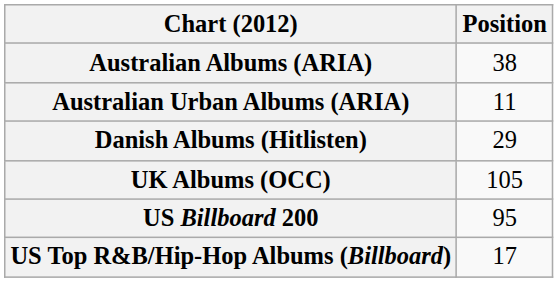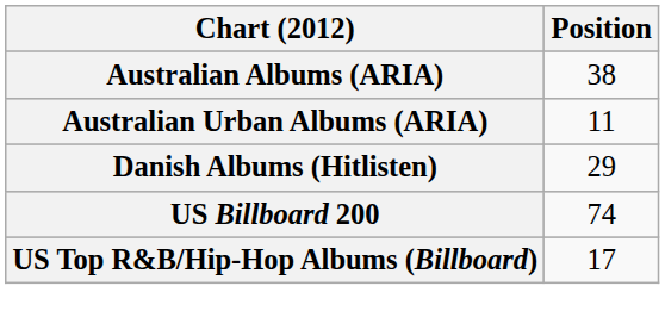 <table class="wikitable sortable plainrowheaders" style="text-align:center">
 <tr>
 <th scope="col">Chart (2012)</th>
 <th scope="col">Position</th>
 </tr>
 <tr>
 <th scope="row">Australian Albums (ARIA)</th>
 <td>38</td>
 </tr>
 <tr>
 <th scope="row">Australian Urban Albums (ARIA)</th>
 <td>11</td>
 </tr>
 <tr>
 <th scope="row">Danish Albums (Hitlisten)</th>
 <td>29</td>
 </tr>
 <tr>
-<th scope="row">UK Albums (OCC)</th>
-<td>105</td>
-</tr>
-<tr>
 <th scope="row">US <em>Billboard</em> 200</th>
-<td>95</td>
+<td>74</td>
 </tr>
 <tr>
 <th scope="row">US Top R&B/Hip-Hop Albums (<em>Billboard</em>)</th>
 <td>17</td>
 </tr>
 </table>
